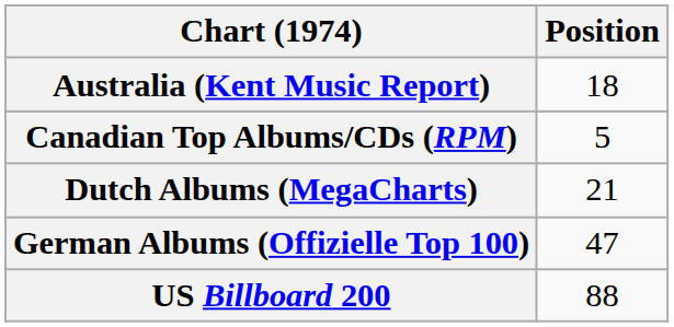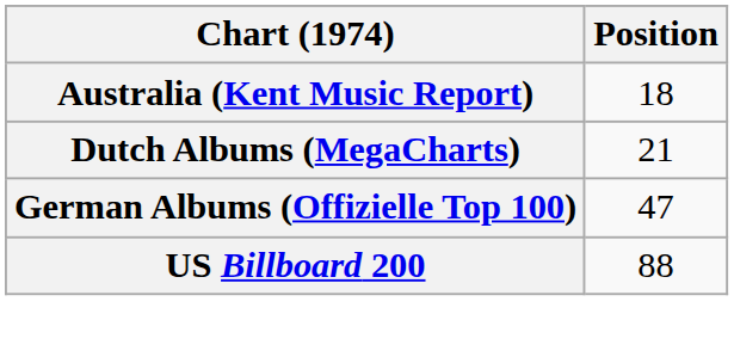 <table class="wikitable plainrowheaders sortable" style="text-align:center;">
 <tr>
 <th>Chart (1974)</th>
 <th>Position</th>
 </tr>
 <tr>
 <th scope="row">Australia (<a href='#'>Kent Music Report</a>)</th>
 <td>18</td>
-</tr>
-<tr>
-<th scope="row">Canadian Top Albums/CDs (<a href='#'><em>RPM</em></a>)</th>
-<td>5</td>
 </tr>
 <tr>
 <th scope="row">Dutch Albums (<a href='#'>MegaCharts</a>)</th>
 <td>21</td>
 </tr>
 <tr>
 <th scope="row">German Albums (<a href='#'>Offizielle Top 100</a>)</th>
 <td>47</td>
 </tr>
 <tr>
 <th scope="row">US <a href='#'><em>Billboard</em> 200</a></th>
 <td>88</td>
 </tr>
 </table>
